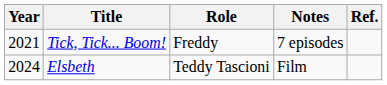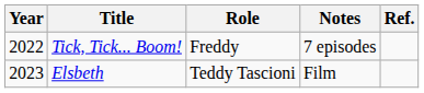 <table class="wikitable">
 <tr>
 <th>Year</th>
 <th>Title</th>
 <th>Role</th>
 <th>Notes</th>
 <th>Ref.</th>
 </tr>
 <tr>
-<td>2021</td>
+<td>2022</td>
 <td><em><a href='#'>Tick, Tick... Boom!</a></em></td>
 <td>Freddy</td>
 <td>7 episodes</td>
 <td></td>
 </tr>
 <tr>
-<td>2024</td>
+<td>2023</td>
 <td><em><a href='#'>Elsbeth</a></em></td>
 <td>Teddy Tascioni</td>
 <td>Film</td>
 <td></td>
 </tr>
 </table>
